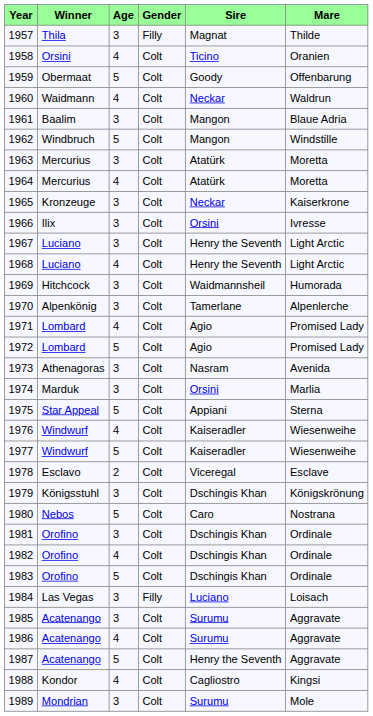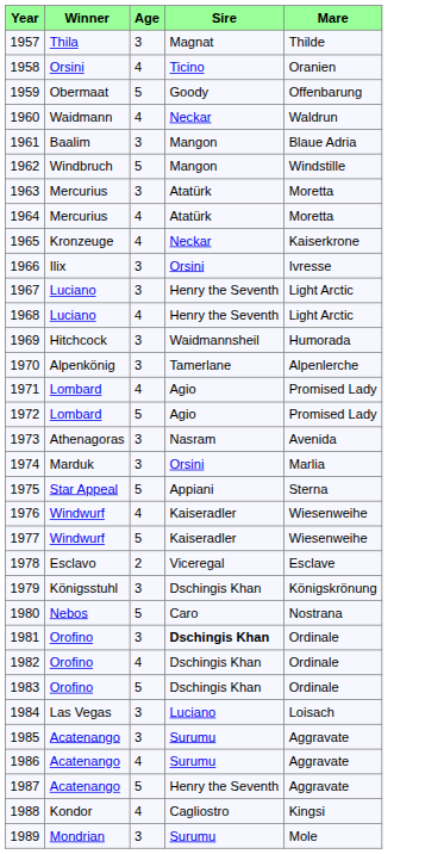 <table class = "sortable" bgcolor="#f7f8ff" cellpadding="5" cellspacing="0" border="1" style="font-size: 90%; border: gray solid 1px; border-collapse: collapse;">
 <tr bgcolor="#99ff99">
 <th>Year</th>
 <th>Winner</th>
 <th>Age</th>
-<th>Gender</th>
 <th>Sire</th>
 <th>Mare</th>
 </tr>
 <tr>
 <td>1957</td>
 <td><a href='#'>Thila</a></td>
 <td>3</td>
-<td>Filly</td>
 <td>Magnat</td>
 <td>Thilde</td>
 </tr>
 <tr>
 <td>1958</td>
 <td><a href='#'>Orsini</a></td>
 <td>4</td>
-<td>Colt</td>
 <td><a href='#'>Ticino</a></td>
 <td>Oranien</td>
 </tr>
 <tr>
 <td>1959</td>
 <td>Obermaat</td>
 <td>5</td>
-<td>Colt</td>
 <td>Goody</td>
 <td>Offenbarung</td>
 </tr>
 <tr>
 <td>1960</td>
 <td>Waidmann</td>
 <td>4</td>
-<td>Colt</td>
 <td><a href='#'>Neckar</a></td>
 <td>Waldrun</td>
 </tr>
 <tr>
 <td>1961</td>
 <td>Baalim</td>
 <td>3</td>
-<td>Colt</td>
 <td>Mangon</td>
 <td>Blaue Adria</td>
 </tr>
 <tr>
 <td>1962</td>
 <td>Windbruch</td>
 <td>5</td>
-<td>Colt</td>
 <td>Mangon</td>
 <td>Windstille</td>
 </tr>
 <tr>
 <td>1963</td>
 <td>Mercurius</td>
 <td>3</td>
-<td>Colt</td>
 <td>Atatürk</td>
 <td>Moretta</td>
 </tr>
 <tr>
 <td>1964</td>
 <td>Mercurius</td>
 <td>4</td>
-<td>Colt</td>
 <td>Atatürk</td>
 <td>Moretta</td>
 </tr>
 <tr>
 <td>1965</td>
 <td>Kronzeuge</td>
-<td>3</td>
-<td>Colt</td>
+<td>4</td>
 <td><a href='#'>Neckar</a></td>
 <td>Kaiserkrone</td>
 </tr>
 <tr>
 <td>1966</td>
 <td>Ilix</td>
 <td>3</td>
-<td>Colt</td>
 <td><a href='#'>Orsini</a></td>
 <td>Ivresse</td>
 </tr>
 <tr>
 <td>1967</td>
 <td><a href='#'>Luciano</a></td>
 <td>3</td>
-<td>Colt</td>
 <td>Henry the Seventh</td>
 <td>Light Arctic</td>
 </tr>
 <tr>
 <td>1968</td>
 <td><a href='#'>Luciano</a></td>
 <td>4</td>
-<td>Colt</td>
 <td>Henry the Seventh</td>
 <td>Light Arctic</td>
 </tr>
 <tr>
 <td>1969</td>
 <td>Hitchcock</td>
 <td>3</td>
-<td>Colt</td>
 <td>Waidmannsheil</td>
 <td>Humorada</td>
 </tr>
 <tr>
 <td>1970</td>
 <td>Alpenkönig</td>
 <td>3</td>
-<td>Colt</td>
 <td>Tamerlane</td>
 <td>Alpenlerche</td>
 </tr>
 <tr>
 <td>1971</td>
 <td><a href='#'>Lombard</a></td>
 <td>4</td>
-<td>Colt</td>
 <td>Agio</td>
 <td>Promised Lady</td>
 </tr>
 <tr>
 <td>1972</td>
 <td><a href='#'>Lombard</a></td>
 <td>5</td>
-<td>Colt</td>
 <td>Agio</td>
 <td>Promised Lady</td>
 </tr>
 <tr>
 <td>1973</td>
 <td>Athenagoras</td>
 <td>3</td>
-<td>Colt</td>
 <td>Nasram</td>
 <td>Avenida</td>
 </tr>
 <tr>
 <td>1974</td>
 <td>Marduk</td>
 <td>3</td>
-<td>Colt</td>
 <td><a href='#'>Orsini</a></td>
 <td>Marlia</td>
 </tr>
 <tr>
 <td>1975</td>
 <td><a href='#'>Star Appeal</a></td>
 <td>5</td>
-<td>Colt</td>
 <td>Appiani</td>
 <td>Sterna</td>
 </tr>
 <tr>
 <td>1976</td>
 <td><a href='#'>Windwurf</a></td>
 <td>4</td>
-<td>Colt</td>
 <td>Kaiseradler</td>
 <td>Wiesenweihe</td>
 </tr>
 <tr>
 <td>1977</td>
 <td><a href='#'>Windwurf</a></td>
 <td>5</td>
-<td>Colt</td>
 <td>Kaiseradler</td>
 <td>Wiesenweihe</td>
 </tr>
 <tr>
 <td>1978</td>
 <td>Esclavo</td>
 <td>2</td>
-<td>Colt</td>
 <td>Viceregal</td>
 <td>Esclave</td>
 </tr>
 <tr>
 <td>1979</td>
 <td>Königsstuhl</td>
 <td>3</td>
-<td>Colt</td>
 <td>Dschingis Khan</td>
 <td>Königskrönung</td>
 </tr>
 <tr>
 <td>1980</td>
 <td><a href='#'>Nebos</a></td>
 <td>5</td>
-<td>Colt</td>
 <td>Caro</td>
 <td>Nostrana</td>
 </tr>
 <tr>
 <td>1981</td>
 <td><a href='#'>Orofino</a></td>
 <td>3</td>
-<td>Colt</td>
-<td>Dschingis Khan</td>
+<td><strong>Dschingis Khan</strong></td>
 <td>Ordinale</td>
 </tr>
 <tr>
 <td>1982</td>
 <td><a href='#'>Orofino</a></td>
 <td>4</td>
-<td>Colt</td>
 <td>Dschingis Khan</td>
 <td>Ordinale</td>
 </tr>
 <tr>
 <td>1983</td>
 <td><a href='#'>Orofino</a></td>
 <td>5</td>
-<td>Colt</td>
 <td>Dschingis Khan</td>
 <td>Ordinale</td>
 </tr>
 <tr>
 <td>1984</td>
 <td>Las Vegas</td>
 <td>3</td>
-<td>Filly</td>
 <td><a href='#'>Luciano</a></td>
 <td>Loisach</td>
 </tr>
 <tr>
 <td>1985</td>
 <td><a href='#'>Acatenango</a></td>
 <td>3</td>
-<td>Colt</td>
 <td><a href='#'>Surumu</a></td>
 <td>Aggravate</td>
 </tr>
 <tr>
 <td>1986</td>
 <td><a href='#'>Acatenango</a></td>
 <td>4</td>
-<td>Colt</td>
 <td><a href='#'>Surumu</a></td>
 <td>Aggravate</td>
 </tr>
 <tr>
 <td>1987</td>
 <td><a href='#'>Acatenango</a></td>
 <td>5</td>
-<td>Colt</td>
 <td>Henry the Seventh</td>
 <td>Aggravate</td>
 </tr>
 <tr>
 <td>1988</td>
 <td>Kondor</td>
 <td>4</td>
-<td>Colt</td>
 <td>Cagliostro</td>
 <td>Kingsi</td>
 </tr>
 <tr>
 <td>1989</td>
 <td><a href='#'>Mondrian</a></td>
 <td>3</td>
-<td>Colt</td>
 <td><a href='#'>Surumu</a></td>
 <td>Mole</td>
 </tr>
 </table>
